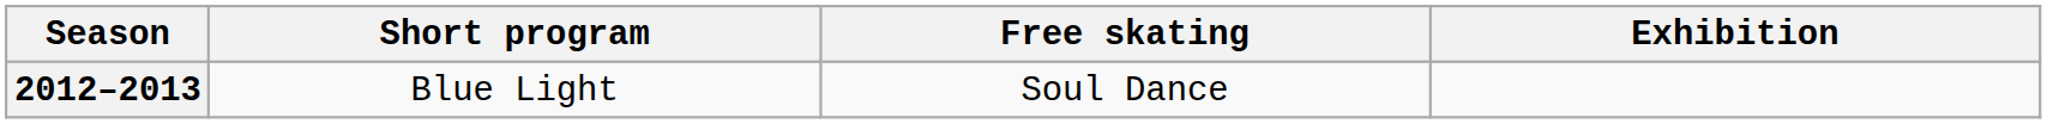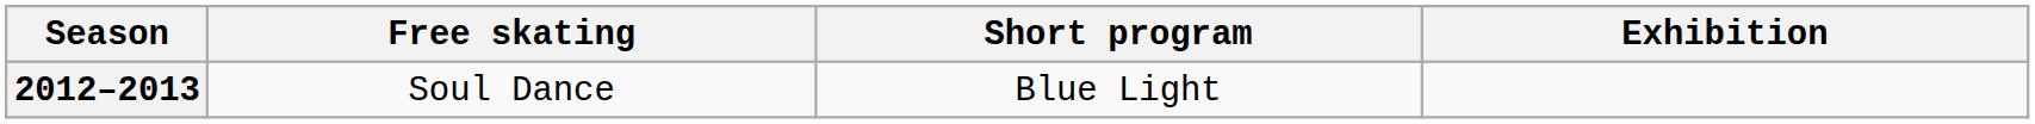 <table class="wikitable" style="text-align: center">
 <tr>
 <th width="10%">Season</th>
+<th width="30%">Free skating</th>
 <th width="30%">Short program</th>
-<th width="30%">Free skating</th>
 <th width="30%">Exhibition</th>
 </tr>
 <tr>
 <th>2012–2013</th>
+<td>Soul Dance</td>
 <td>Blue Light</td>
-<td>Soul Dance</td>
 <td></td>
 </tr>
 </table>
